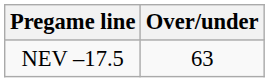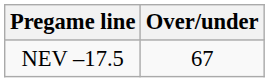 <table class="wikitable">
 <tr align="center">
 <th style=>Pregame line</th>
 <th style=>Over/under</th>
 </tr>
 <tr align="center">
 <td>NEV –17.5</td>
-<td>63</td>
+<td>67</td>
 </tr>
 </table>
